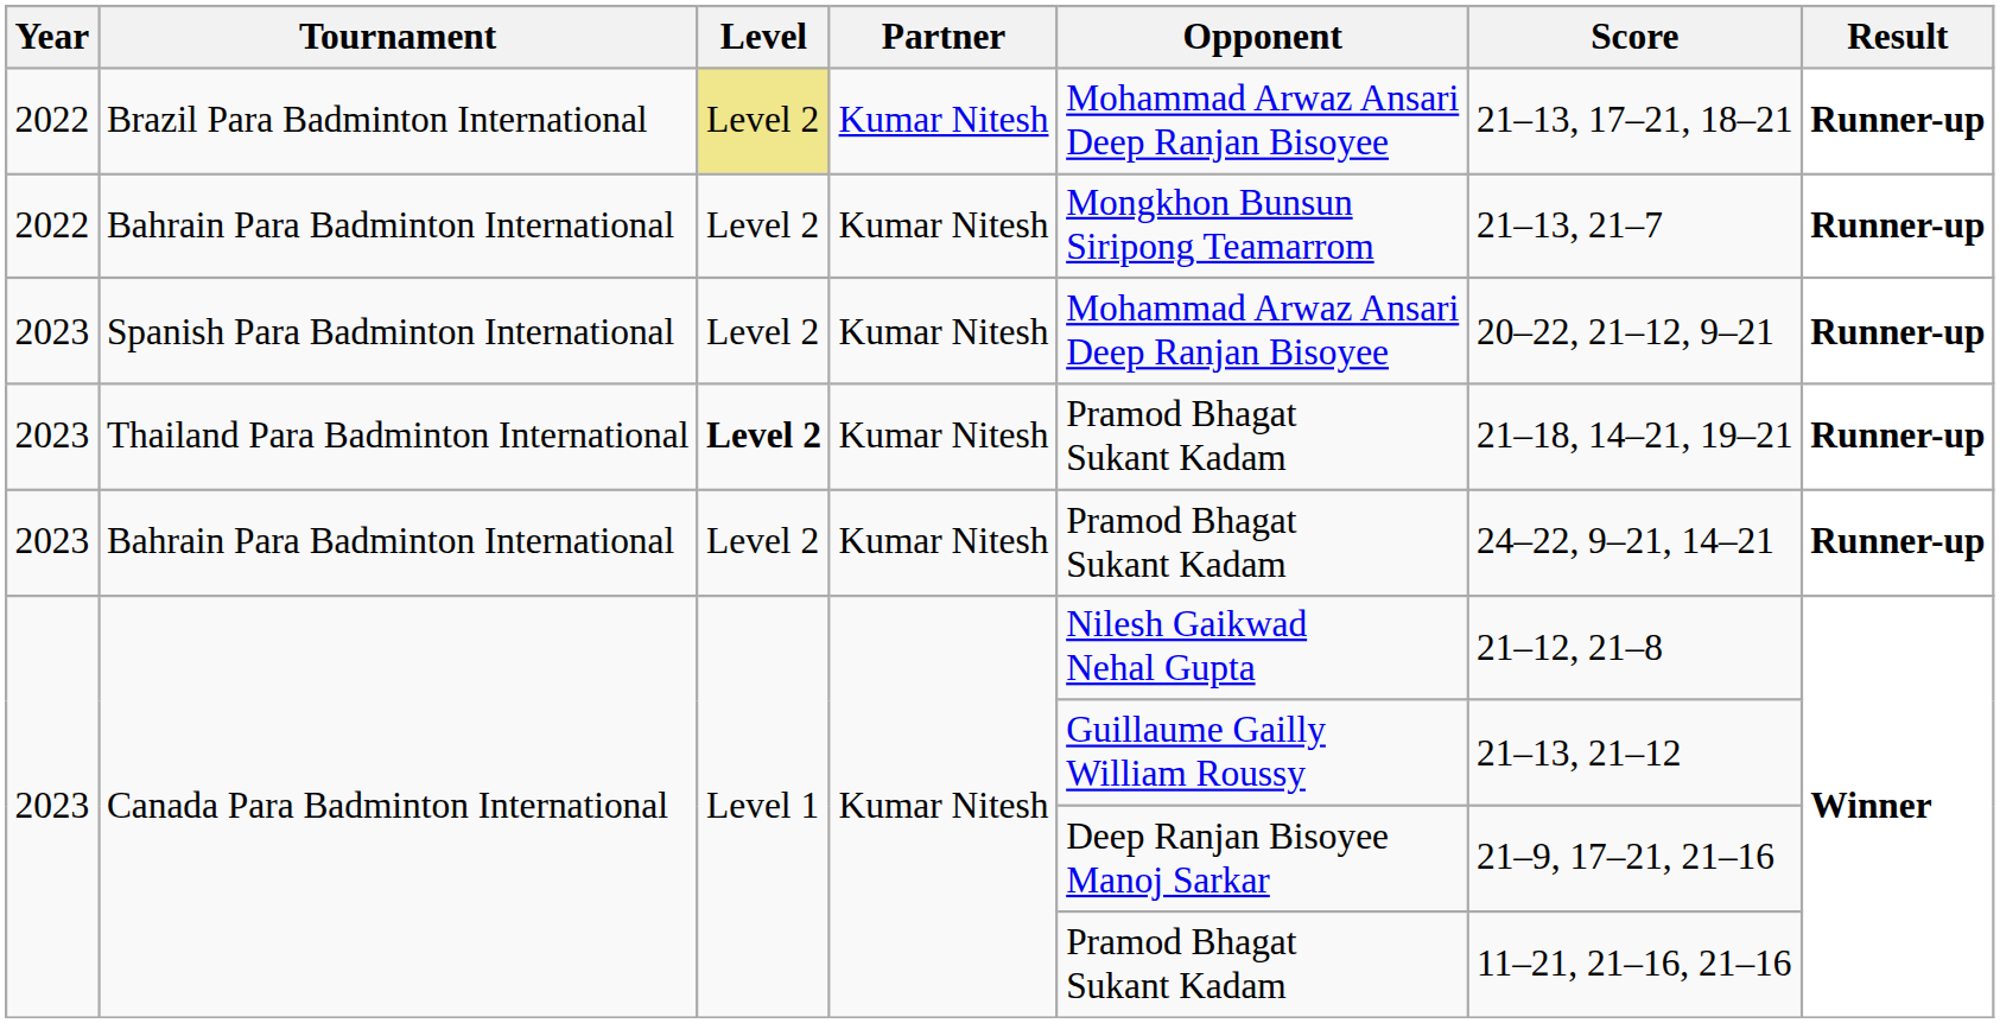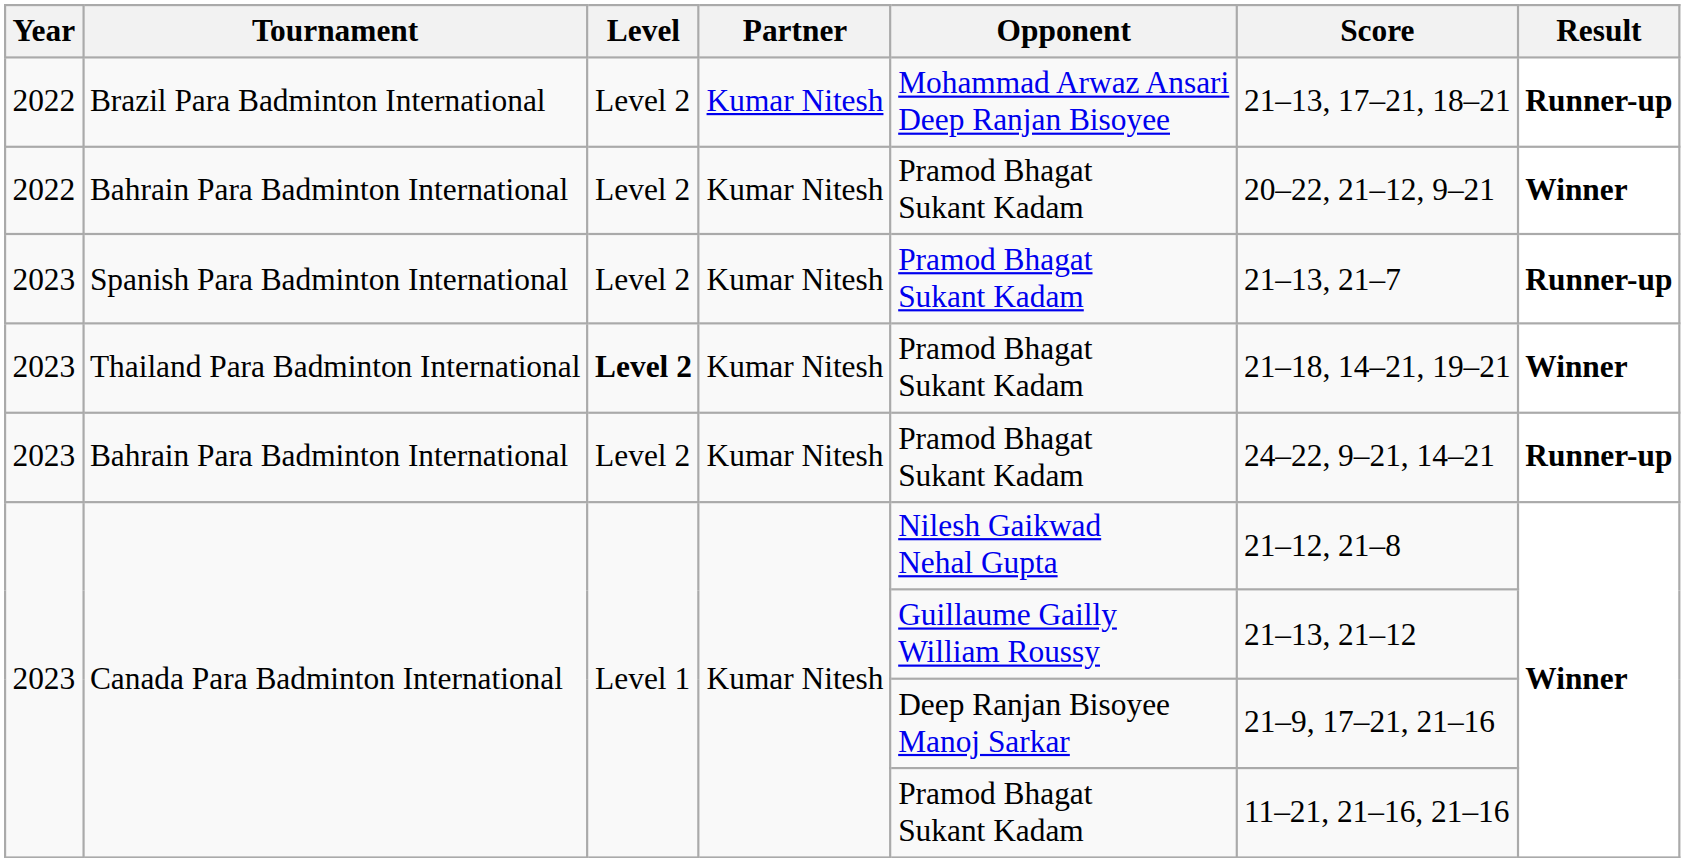 <table class="sortable wikitable" style="font-size: 90%;">
 <tr>
 <th>Year</th>
 <th>Tournament</th>
 <th>Level</th>
 <th>Partner</th>
 <th>Opponent</th>
 <th>Score</th>
 <th>Result</th>
 </tr>
 <tr>
 <td align="center">2022</td>
 <td align="left">Brazil Para Badminton International</td>
-<td align="left" style="background: khaki;">Level 2</td>
+<td align="left">Level 2</td>
 <td> <a href='#'>Kumar Nitesh</a></td>
 <td align="left"> <a href='#'>Mohammad Arwaz Ansari</a><br> <a href='#'>Deep Ranjan Bisoyee</a></td>
 <td align="left">21–13, 17–21, 18–21</td>
 <td style="text-align:left; background:white"> <strong>Runner-up</strong></td>
 </tr>
 <tr>
 <td align="center">2022</td>
 <td align="left">Bahrain Para Badminton International</td>
 <td align="left">Level 2</td>
 <td> Kumar Nitesh</td>
-<td align="left"> <a href='#'>Mongkhon Bunsun</a><br> <a href='#'>Siripong Teamarrom</a></td>
-<td align="left">21–13, 21–7</td>
-<td style="text-align:left; background:white"> <strong>Runner-up</strong></td>
+<td align="left"> Pramod Bhagat<br> Sukant Kadam</td>
+<td align="left">20–22, 21–12, 9–21</td>
+<td style="text-align:left; background:white"> <strong>Winner</strong></td>
 </tr>
 <tr>
 <td align="center">2023</td>
 <td align="left">Spanish Para Badminton International</td>
 <td align="left">Level 2</td>
 <td align="left"> Kumar Nitesh</td>
-<td align="left"> <a href='#'>Mohammad Arwaz Ansari</a><br> <a href='#'>Deep Ranjan Bisoyee</a></td>
-<td align="left">20–22, 21–12, 9–21</td>
+<td align="left"> <a href='#'>Pramod Bhagat</a><br> <a href='#'>Sukant Kadam</a></td>
+<td align="left">21–13, 21–7</td>
 <td style="text-align:left; background:white"> <strong>Runner-up</strong></td>
 </tr>
 <tr>
 <td align="center">2023</td>
 <td align="left">Thailand Para Badminton International</td>
 <td align="left"><strong>Level 2</strong></td>
 <td> Kumar Nitesh</td>
 <td align="left"> Pramod Bhagat<br> Sukant Kadam</td>
 <td align="left">21–18, 14–21, 19–21</td>
-<td style="text-align:left; background:white"> <strong>Runner-up</strong></td>
+<td style="text-align:left; background:white"> <strong>Winner</strong></td>
 </tr>
 <tr>
 <td align="center">2023</td>
 <td align="left">Bahrain Para Badminton International</td>
 <td align="left">Level 2</td>
 <td> Kumar Nitesh</td>
 <td align="left"> Pramod Bhagat<br> Sukant Kadam</td>
 <td align="left">24–22, 9–21, 14–21</td>
 <td style="text-align:left; background:white"> <strong>Runner-up</strong></td>
 </tr>
 <tr>
 <td rowspan="4" align="center">2023</td>
 <td rowspan="4" align="left">Canada Para Badminton International</td>
 <td rowspan="4" align="left">Level 1</td>
 <td rowspan="4" align="left"> Kumar Nitesh</td>
 <td align="left"> <a href='#'>Nilesh Gaikwad</a><br> <a href='#'>Nehal Gupta</a></td>
 <td align="left">21–12, 21–8</td>
 <td rowspan="4" style="text-align:left; background:white"> <strong>Winner</strong></td>
 </tr>
 <tr>
 <td align="left"> <a href='#'>Guillaume Gailly</a><br> <a href='#'>William Roussy</a></td>
 <td align="left">21–13, 21–12</td>
 </tr>
 <tr>
 <td align="left"> Deep Ranjan Bisoyee<br> <a href='#'>Manoj Sarkar</a></td>
 <td align="left">21–9, 17–21, 21–16</td>
 </tr>
 <tr>
 <td align="left"> Pramod Bhagat<br> Sukant Kadam</td>
 <td align="left">11–21, 21–16, 21–16</td>
 </tr>
 </table>
